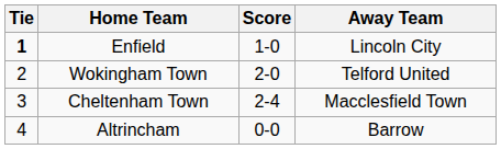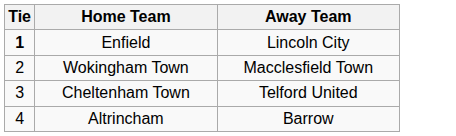 <table class="wikitable" style="text-align:center;">
 <tr>
 <th width=20>Tie</th>
 <th width=175>Home Team</th>
-<th width=20>Score</th>
 <th width=175>Away Team</th>
 </tr>
 <tr>
 <td><strong>1</strong></td>
 <td>Enfield</td>
-<td>1-0</td>
 <td>Lincoln City</td>
 </tr>
 <tr>
 <td>2</td>
 <td>Wokingham Town</td>
-<td>2-0</td>
-<td>Telford United</td>
+<td>Macclesfield Town</td>
 </tr>
 <tr>
 <td>3</td>
 <td>Cheltenham Town</td>
-<td>2-4</td>
-<td>Macclesfield Town</td>
+<td>Telford United</td>
 </tr>
 <tr>
 <td>4</td>
 <td>Altrincham</td>
-<td>0-0</td>
 <td>Barrow</td>
 </tr>
 </table>
